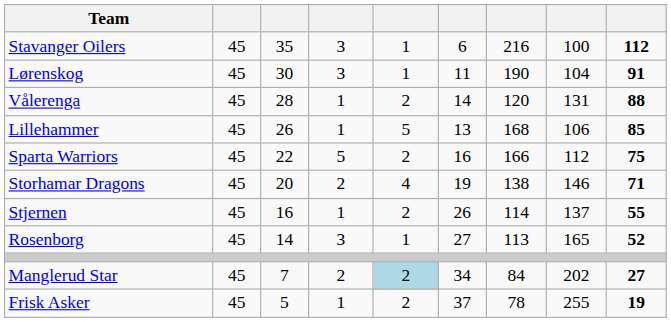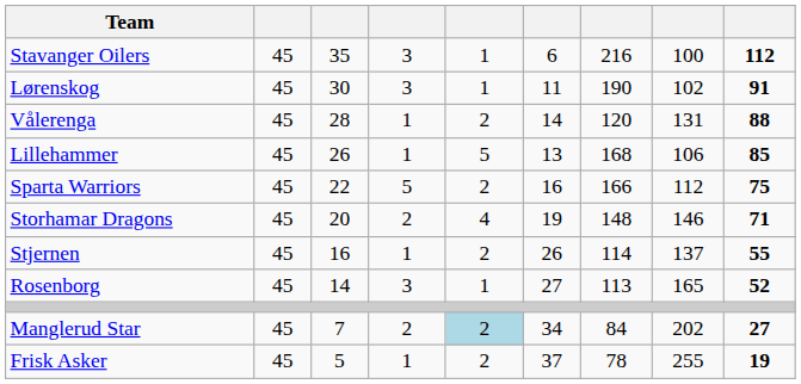 <table class="wikitable sortable">
 <tr>
 <th style="width:20em;" class="unsortable">Team</th>
 <th style="width:4em;" class="unsortable"></th>
 <th style="width:4em;"></th>
 <th style="width:7em;"></th>
 <th style="width:7em;"></th>
 <th style="width:4em;"></th>
 <th style="width:5em;"></th>
 <th style="width:5em;"></th>
 <th style="width:5em;"></th>
 </tr>
 <tr align=center>
 <td align=left><a href='#'>Stavanger Oilers</a></td>
 <td>45</td>
 <td>35</td>
 <td>3</td>
 <td>1</td>
 <td>6</td>
 <td>216</td>
 <td>100</td>
 <td><strong>112</strong></td>
 </tr>
 <tr align=center>
 <td align=left><a href='#'>Lørenskog</a></td>
 <td>45</td>
 <td>30</td>
 <td>3</td>
 <td>1</td>
 <td>11</td>
 <td>190</td>
-<td>104</td>
+<td>102</td>
 <td><strong>91</strong></td>
 </tr>
 <tr align=center>
 <td align=left><a href='#'>Vålerenga</a></td>
 <td>45</td>
 <td>28</td>
 <td>1</td>
 <td>2</td>
 <td>14</td>
 <td>120</td>
 <td>131</td>
 <td><strong>88</strong></td>
 </tr>
 <tr align=center>
 <td align=left><a href='#'>Lillehammer</a></td>
 <td>45</td>
 <td>26</td>
 <td>1</td>
 <td>5</td>
 <td>13</td>
 <td>168</td>
 <td>106</td>
 <td><strong>85</strong></td>
 </tr>
 <tr align=center>
 <td align=left><a href='#'>Sparta Warriors</a></td>
 <td>45</td>
 <td>22</td>
 <td>5</td>
 <td>2</td>
 <td>16</td>
 <td>166</td>
 <td>112</td>
 <td><strong>75</strong></td>
 </tr>
 <tr align=center>
 <td align=left><a href='#'>Storhamar Dragons</a></td>
 <td>45</td>
 <td>20</td>
 <td>2</td>
 <td>4</td>
 <td>19</td>
-<td>138</td>
+<td>148</td>
 <td>146</td>
 <td><strong>71</strong></td>
 </tr>
 <tr align=center>
 <td align=left><a href='#'>Stjernen</a></td>
 <td>45</td>
 <td>16</td>
 <td>1</td>
 <td>2</td>
 <td>26</td>
 <td>114</td>
 <td>137</td>
 <td><strong>55</strong></td>
 </tr>
 <tr align=center>
 <td align=left><a href='#'>Rosenborg</a></td>
 <td>45</td>
 <td>14</td>
 <td>3</td>
 <td>1</td>
 <td>27</td>
 <td>113</td>
 <td>165</td>
 <td><strong>52</strong></td>
 </tr>
 <tr bgcolor="#cccccc" class="unsortable">
 <td colspan=10></td>
 </tr>
 <tr align=center>
 <td align=left><a href='#'>Manglerud Star</a></td>
 <td>45</td>
 <td>7</td>
 <td>2</td>
 <td style="background: lightblue;">2</td>
 <td>34</td>
 <td>84</td>
 <td>202</td>
 <td><strong>27</strong></td>
 </tr>
 <tr align=center>
 <td align=left><a href='#'>Frisk Asker</a></td>
 <td>45</td>
 <td>5</td>
 <td>1</td>
 <td>2</td>
 <td>37</td>
 <td>78</td>
 <td>255</td>
 <td><strong>19</strong></td>
 </tr>
 </table>
